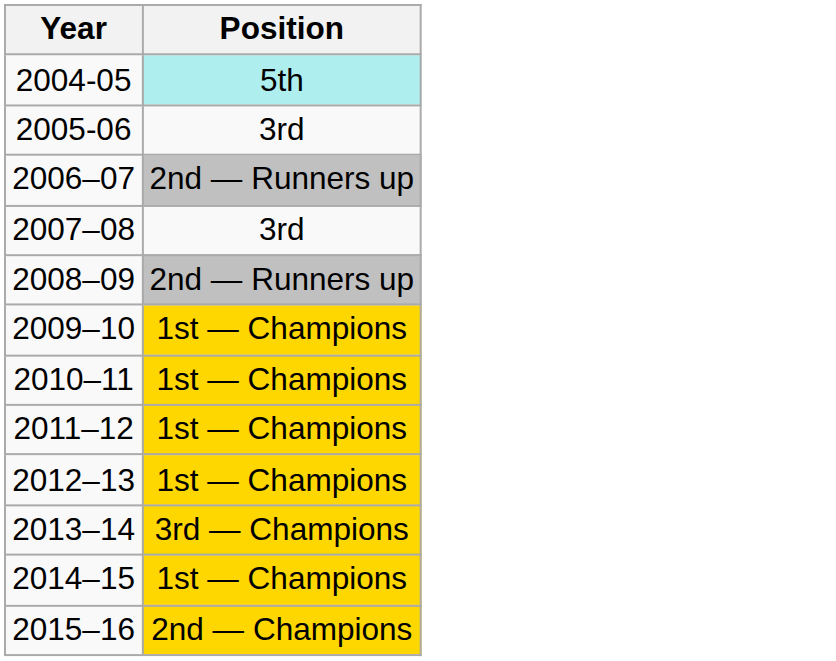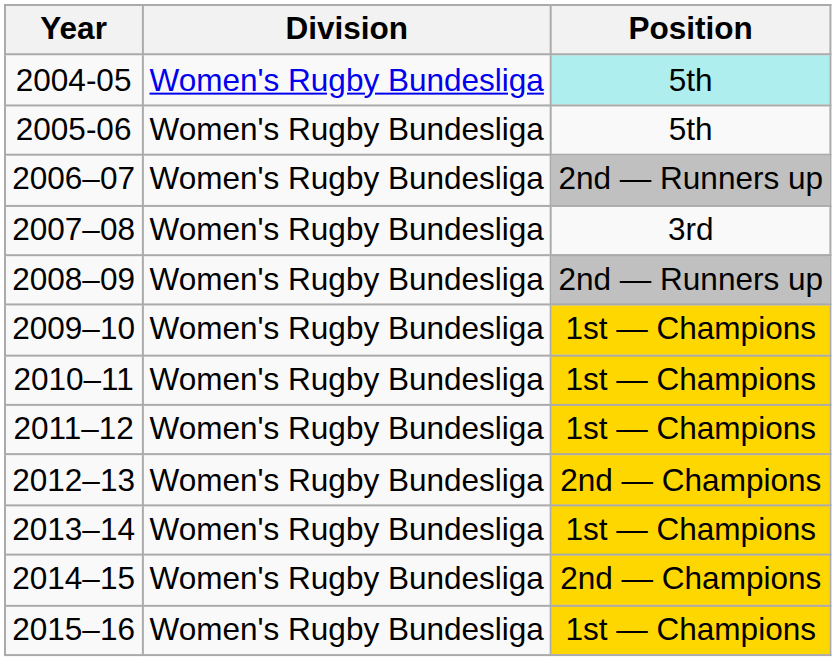 <table class="wikitable">
 <tr>
 <th>Year</th>
+<th>Division</th>
 <th>Position</th>
 </tr>
 <tr align="center">
 <td>2004-05</td>
+<td align="left"><a href='#'>Women's Rugby Bundesliga</a></td>
 <td style="background: paleturquoise;">5th</td>
 </tr>
 <tr align="center">
 <td>2005-06</td>
-<td>3rd</td>
+<td align="left">Women's Rugby Bundesliga</td>
+<td>5th</td>
 </tr>
 <tr align="center">
 <td>2006–07</td>
+<td align="left">Women's Rugby Bundesliga</td>
 <td bgcolor=silver>2nd — Runners up</td>
 </tr>
 <tr align="center">
 <td>2007–08</td>
+<td align="left">Women's Rugby Bundesliga</td>
 <td>3rd</td>
 </tr>
 <tr align="center">
 <td>2008–09</td>
+<td align="left">Women's Rugby Bundesliga</td>
 <td bgcolor=silver>2nd — Runners up</td>
 </tr>
 <tr align="center">
 <td>2009–10</td>
+<td align="left">Women's Rugby Bundesliga</td>
 <td bgcolor="#FFD700">1st — Champions</td>
 </tr>
 <tr align="center">
 <td>2010–11</td>
+<td align="left">Women's Rugby Bundesliga</td>
 <td bgcolor="#FFD700">1st — Champions</td>
 </tr>
 <tr align="center">
 <td>2011–12</td>
+<td align="left">Women's Rugby Bundesliga</td>
 <td bgcolor="#FFD700">1st — Champions</td>
 </tr>
 <tr align="center">
 <td>2012–13</td>
+<td align="left">Women's Rugby Bundesliga</td>
+<td bgcolor="#FFD700">2nd — Champions</td>
+</tr>
+<tr align="center">
+<td>2013–14</td>
+<td align="left">Women's Rugby Bundesliga</td>
 <td bgcolor="#FFD700">1st — Champions</td>
 </tr>
 <tr align="center">
-<td>2013–14</td>
-<td bgcolor="#FFD700">3rd — Champions</td>
-</tr>
-<tr align="center">
 <td>2014–15</td>
-<td bgcolor="#FFD700">1st — Champions</td>
+<td align="left">Women's Rugby Bundesliga</td>
+<td bgcolor="#FFD700">2nd — Champions</td>
 </tr>
 <tr align="center">
 <td>2015–16</td>
-<td bgcolor="#FFD700">2nd — Champions</td>
+<td align="left">Women's Rugby Bundesliga</td>
+<td bgcolor="#FFD700">1st — Champions</td>
 </tr>
 </table>
